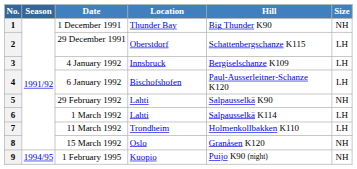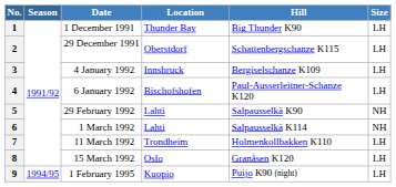 <table class="wikitable sortable" style="font-size:86%; line-height:15px; text-align:left; border:grey solid 1px; border-collapse:collapse; background:#ffffff;">
 <tr style="background:#efefef;">
 <th style="background-color:#369; color:white; width:10px;">No.</th>
 <th style="background-color:#369; color:white;  width:30px;">Season</th>
 <th style="background-color:#4180be; color:white; width:105px;">Date</th>
 <th style="background-color:#4180be; color:white; width:115px;">Location</th>
 <th style="background-color:#4180be; color:white; width:186px;">Hill</th>
 <th style="background-color:#4180be; color:white; width:25px;">Size</th>
 </tr>
 <tr>
 <th scope=row style="text-align:center;">1</th>
 <td rowspan=8 align=center><a href='#'>1991/92</a></td>
 <td align=right>1 December 1991  </td>
 <td> <a href='#'>Thunder Bay</a></td>
 <td><a href='#'>Big Thunder</a> K90</td>
-<td align=center>NH</td>
+<td align=center>LH</td>
 </tr>
 <tr>
 <th scope=row style="text-align:center;">2</th>
 <td align=right>29 December 1991  </td>
 <td> <a href='#'>Oberstdorf</a></td>
 <td><a href='#'>Schattenbergschanze</a> K115</td>
 <td align=center>LH</td>
 </tr>
 <tr>
 <th scope=row style="text-align:center;">3</th>
 <td align=right>4 January 1992  </td>
 <td> <a href='#'>Innsbruck</a></td>
 <td><a href='#'>Bergiselschanze</a> K109</td>
 <td align=center>LH</td>
 </tr>
 <tr>
 <th scope=row style="text-align:center;">4</th>
 <td align=right>6 January 1992  </td>
 <td> <a href='#'>Bischofshofen</a></td>
 <td><a href='#'>Paul-Ausserleitner-Schanze</a> K120</td>
 <td align=center>LH</td>
 </tr>
 <tr>
 <th scope=row style="text-align:center;">5</th>
 <td align=right>29 February 1992  </td>
 <td> <a href='#'>Lahti</a></td>
 <td><a href='#'>Salpausselkä</a> K90</td>
 <td align=center>NH</td>
 </tr>
 <tr>
 <th scope=row style="text-align:center;">6</th>
 <td align=right>1 March 1992  </td>
 <td> <a href='#'>Lahti</a></td>
 <td><a href='#'>Salpausselkä</a> K114</td>
-<td align=center>LH</td>
+<td align=center>NH</td>
 </tr>
 <tr>
 <th scope=row style="text-align:center;">7</th>
 <td align=right>11 March 1992  </td>
 <td> <a href='#'>Trondheim</a></td>
 <td><a href='#'>Holmenkollbakken</a> K110</td>
 <td align=center>LH</td>
 </tr>
 <tr>
 <th scope=row style="text-align:center;">8</th>
 <td align=right>15 March 1992  </td>
 <td> <a href='#'>Oslo</a></td>
 <td><a href='#'>Granåsen</a> K120</td>
-<td align=center>NH</td>
+<td align=center>LH</td>
 </tr>
 <tr>
 <th scope=row style="text-align:center;">9</th>
 <td align=center><a href='#'>1994/95</a></td>
 <td align=right>1 February 1995  </td>
 <td> <a href='#'>Kuopio</a></td>
 <td><a href='#'>Puijo</a> K90 <small>(night)</small></td>
-<td align=center>NH</td>
+<td align=center>LH</td>
 </tr>
 </table>
